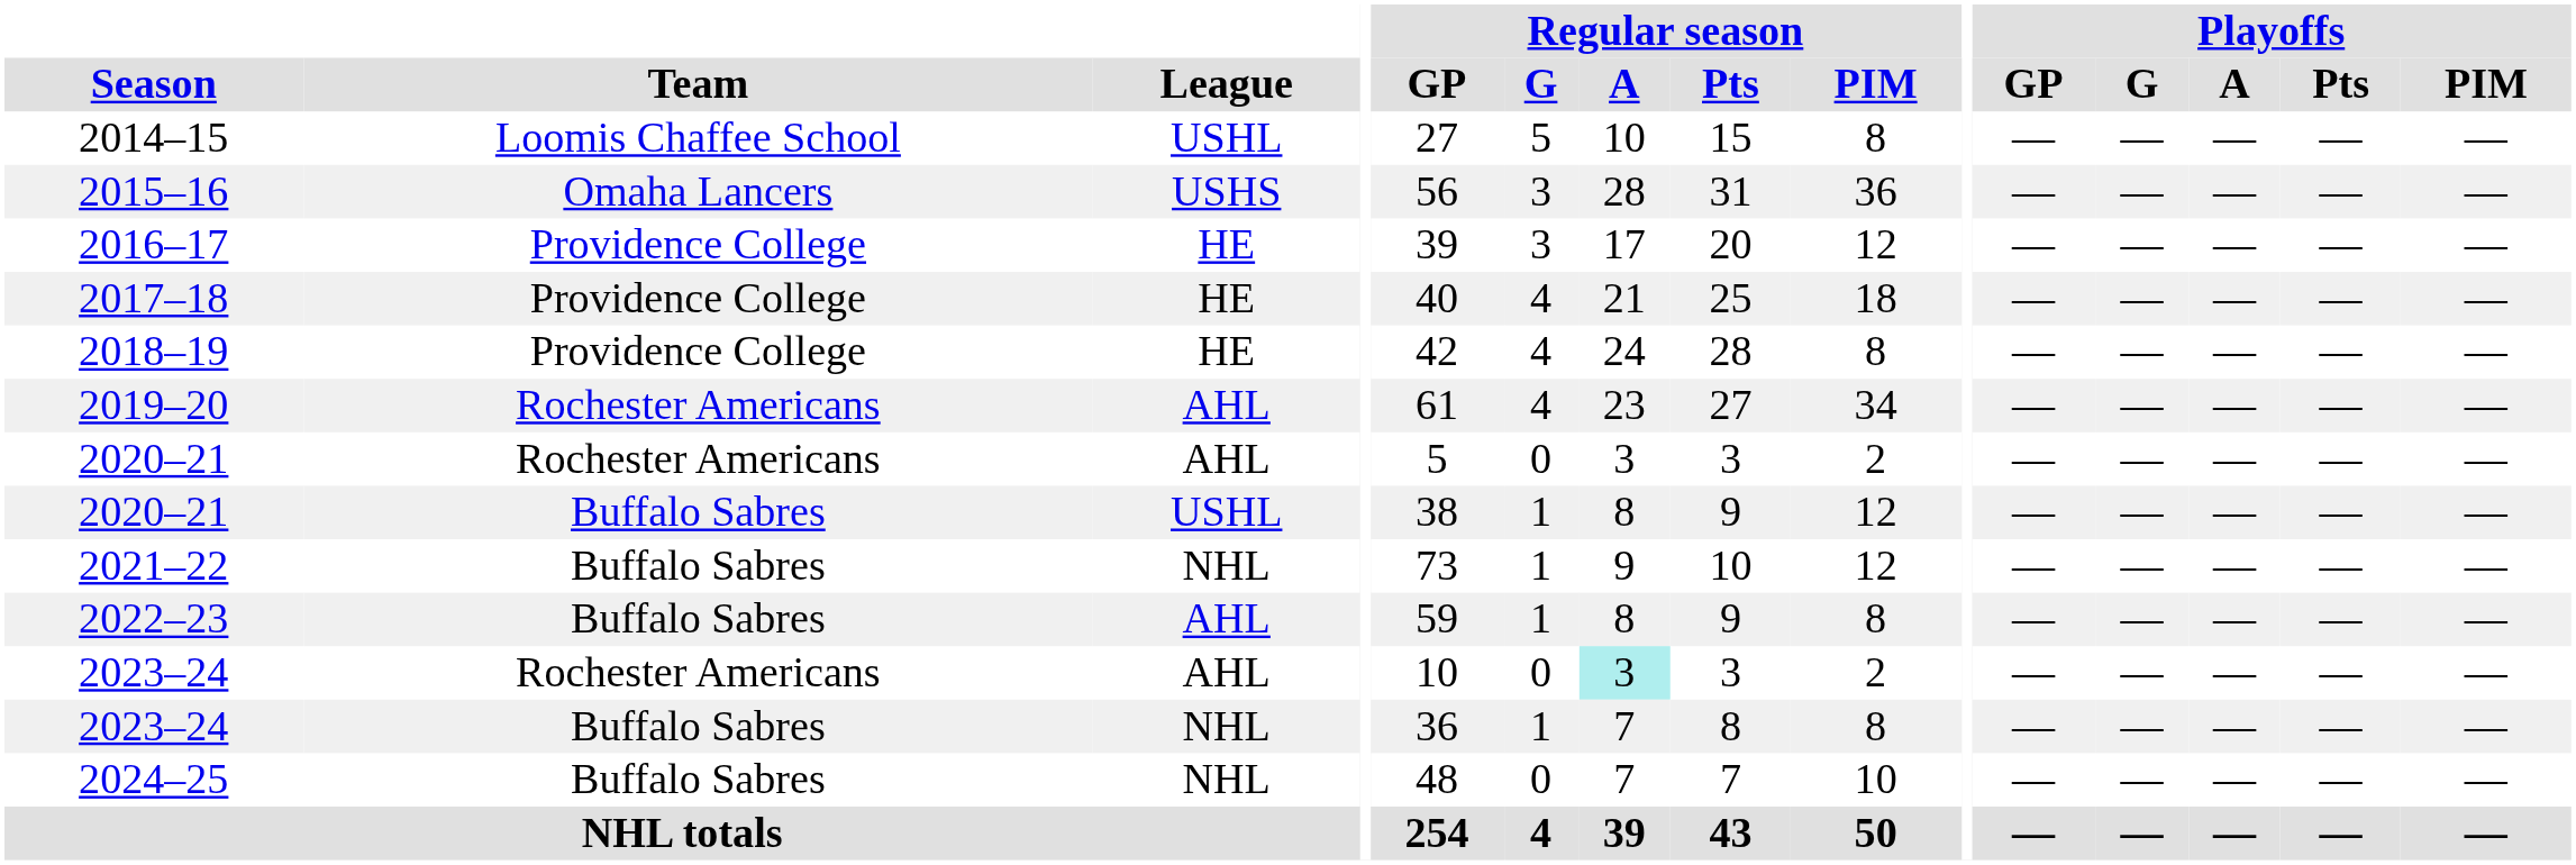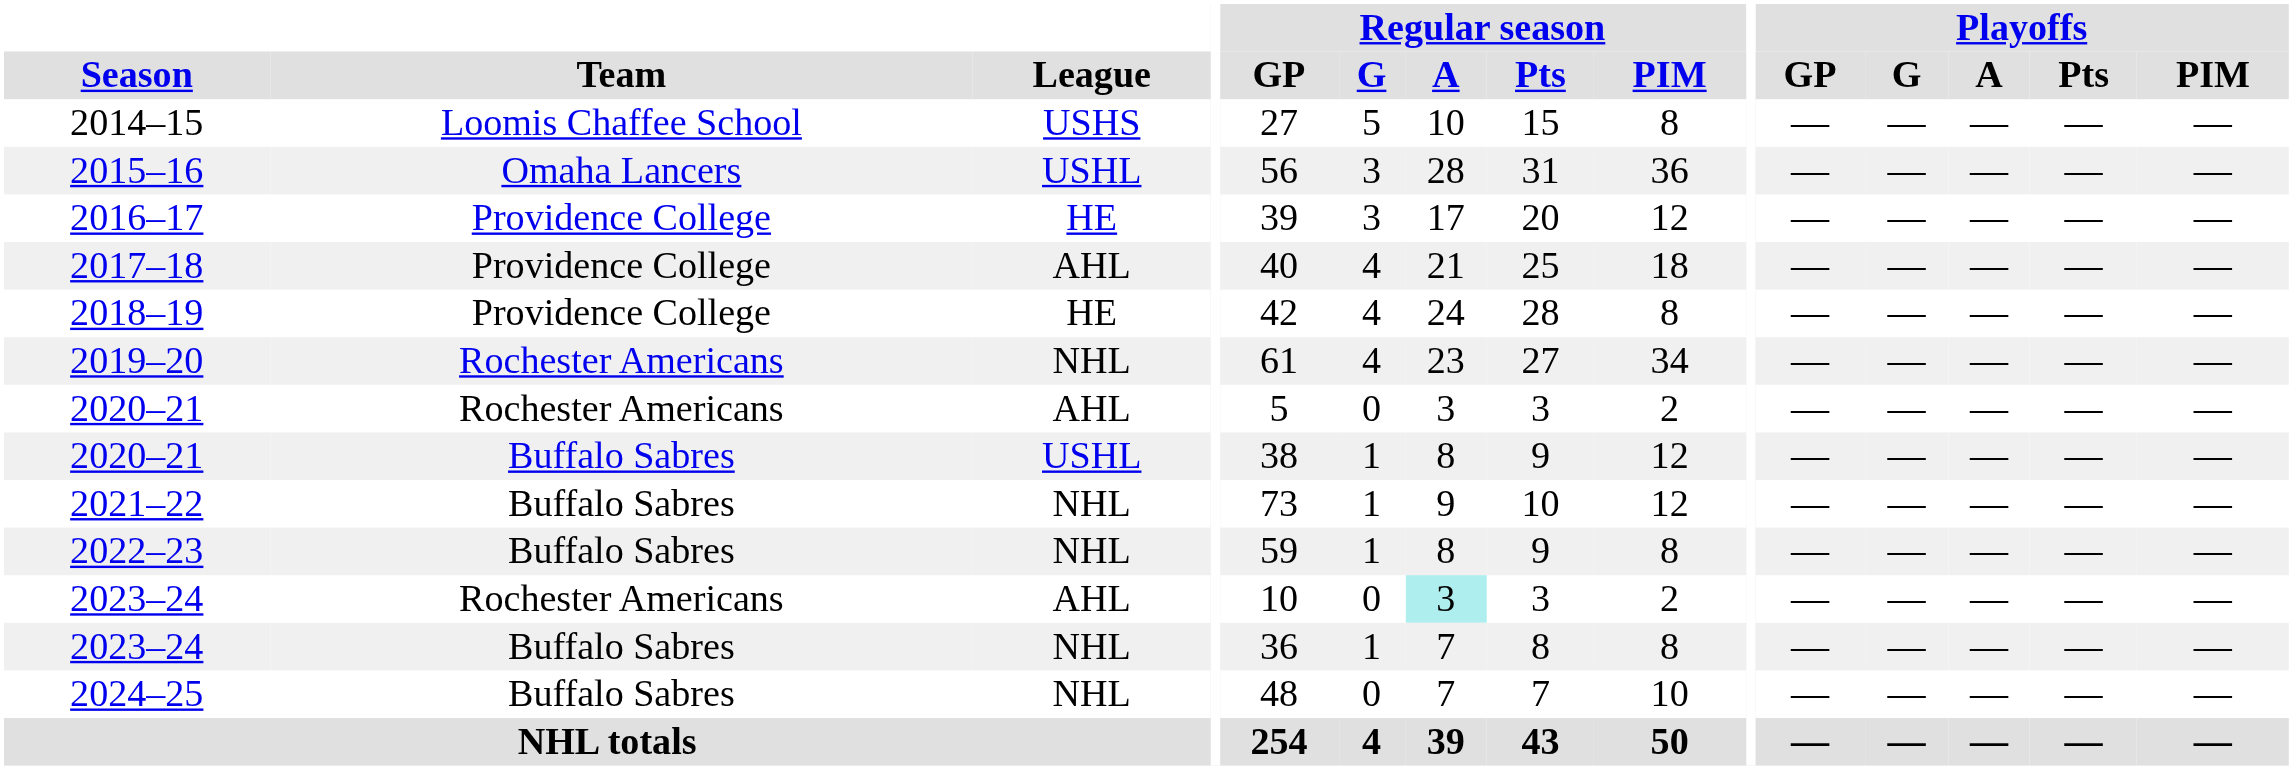 <table border="0" cellpadding="1" cellspacing="0" style="text-align:center; width:60em">
 <tr bgcolor="#e0e0e0">
 <th colspan="3" bgcolor="#ffffff"></th>
 <th rowspan="98" bgcolor="#ffffff"></th>
 <th colspan="5"><a href='#'>Regular season</a></th>
 <th rowspan="98" bgcolor="#ffffff"></th>
 <th colspan="5"><a href='#'>Playoffs</a></th>
 </tr>
 <tr bgcolor="#e0e0e0">
 <th><a href='#'>Season</a></th>
 <th>Team</th>
 <th>League</th>
 <th>GP</th>
 <th><a href='#'>G</a></th>
 <th><a href='#'>A</a></th>
 <th><a href='#'>Pts</a></th>
 <th><a href='#'>PIM</a></th>
 <th>GP</th>
 <th>G</th>
 <th>A</th>
 <th>Pts</th>
 <th>PIM</th>
 </tr>
 <tr>
 <td>2014–15</td>
 <td><a href='#'>Loomis Chaffee School</a></td>
-<td><a href='#'>USHL</a></td>
+<td><a href='#'>USHS</a></td>
 <td>27</td>
 <td>5</td>
 <td>10</td>
 <td>15</td>
 <td>8</td>
 <td>—</td>
 <td>—</td>
 <td>—</td>
 <td>—</td>
 <td>—</td>
 </tr>
 <tr bgcolor="#f0f0f0">
 <td><a href='#'>2015–16</a></td>
 <td><a href='#'>Omaha Lancers</a></td>
-<td><a href='#'>USHS</a></td>
+<td><a href='#'>USHL</a></td>
 <td>56</td>
 <td>3</td>
 <td>28</td>
 <td>31</td>
 <td>36</td>
 <td>—</td>
 <td>—</td>
 <td>—</td>
 <td>—</td>
 <td>—</td>
 </tr>
 <tr>
 <td><a href='#'>2016–17</a></td>
 <td><a href='#'>Providence College</a></td>
 <td><a href='#'>HE</a></td>
 <td>39</td>
 <td>3</td>
 <td>17</td>
 <td>20</td>
 <td>12</td>
 <td>—</td>
 <td>—</td>
 <td>—</td>
 <td>—</td>
 <td>—</td>
 </tr>
 <tr bgcolor="#f0f0f0">
 <td><a href='#'>2017–18</a></td>
 <td>Providence College</td>
-<td>HE</td>
+<td>AHL</td>
 <td>40</td>
 <td>4</td>
 <td>21</td>
 <td>25</td>
 <td>18</td>
 <td>—</td>
 <td>—</td>
 <td>—</td>
 <td>—</td>
 <td>—</td>
 </tr>
 <tr>
 <td><a href='#'>2018–19</a></td>
 <td>Providence College</td>
 <td>HE</td>
 <td>42</td>
 <td>4</td>
 <td>24</td>
 <td>28</td>
 <td>8</td>
 <td>—</td>
 <td>—</td>
 <td>—</td>
 <td>—</td>
 <td>—</td>
 </tr>
 <tr bgcolor="#f0f0f0">
 <td><a href='#'>2019–20</a></td>
 <td><a href='#'>Rochester Americans</a></td>
-<td><a href='#'>AHL</a></td>
+<td>NHL</td>
 <td>61</td>
 <td>4</td>
 <td>23</td>
 <td>27</td>
 <td>34</td>
 <td>—</td>
 <td>—</td>
 <td>—</td>
 <td>—</td>
 <td>—</td>
 </tr>
 <tr>
 <td><a href='#'>2020–21</a></td>
 <td>Rochester Americans</td>
 <td>AHL</td>
 <td>5</td>
 <td>0</td>
 <td>3</td>
 <td>3</td>
 <td>2</td>
 <td>—</td>
 <td>—</td>
 <td>—</td>
 <td>—</td>
 <td>—</td>
 </tr>
 <tr bgcolor="#f0f0f0">
 <td><a href='#'>2020–21</a></td>
 <td><a href='#'>Buffalo Sabres</a></td>
 <td><a href='#'>USHL</a></td>
 <td>38</td>
 <td>1</td>
 <td>8</td>
 <td>9</td>
 <td>12</td>
 <td>—</td>
 <td>—</td>
 <td>—</td>
 <td>—</td>
 <td>—</td>
 </tr>
 <tr>
 <td><a href='#'>2021–22</a></td>
 <td>Buffalo Sabres</td>
 <td>NHL</td>
 <td>73</td>
 <td>1</td>
 <td>9</td>
 <td>10</td>
 <td>12</td>
 <td>—</td>
 <td>—</td>
 <td>—</td>
 <td>—</td>
 <td>—</td>
 </tr>
 <tr bgcolor="#f0f0f0">
 <td><a href='#'>2022–23</a></td>
 <td>Buffalo Sabres</td>
-<td><a href='#'>AHL</a></td>
+<td>NHL</td>
 <td>59</td>
 <td>1</td>
 <td>8</td>
 <td>9</td>
 <td>8</td>
 <td>—</td>
 <td>—</td>
 <td>—</td>
 <td>—</td>
 <td>—</td>
 </tr>
 <tr>
 <td><a href='#'>2023–24</a></td>
 <td>Rochester Americans</td>
 <td>AHL</td>
 <td>10</td>
 <td>0</td>
 <td style="background: paleturquoise;">3</td>
 <td>3</td>
 <td>2</td>
 <td>—</td>
 <td>—</td>
 <td>—</td>
 <td>—</td>
 <td>—</td>
 </tr>
 <tr bgcolor="#f0f0f0">
 <td><a href='#'>2023–24</a></td>
 <td>Buffalo Sabres</td>
 <td>NHL</td>
 <td>36</td>
 <td>1</td>
 <td>7</td>
 <td>8</td>
 <td>8</td>
 <td>—</td>
 <td>—</td>
 <td>—</td>
 <td>—</td>
 <td>—</td>
 </tr>
 <tr>
 <td><a href='#'>2024–25</a></td>
 <td>Buffalo Sabres</td>
 <td>NHL</td>
 <td>48</td>
 <td>0</td>
 <td>7</td>
 <td>7</td>
 <td>10</td>
 <td>—</td>
 <td>—</td>
 <td>—</td>
 <td>—</td>
 <td>—</td>
 </tr>
 <tr bgcolor="#e0e0e0">
 <th colspan="3">NHL totals</th>
 <th>254</th>
 <th>4</th>
 <th>39</th>
 <th>43</th>
 <th>50</th>
 <th>—</th>
 <th>—</th>
 <th>—</th>
 <th>—</th>
 <th>—</th>
 </tr>
 </table>
